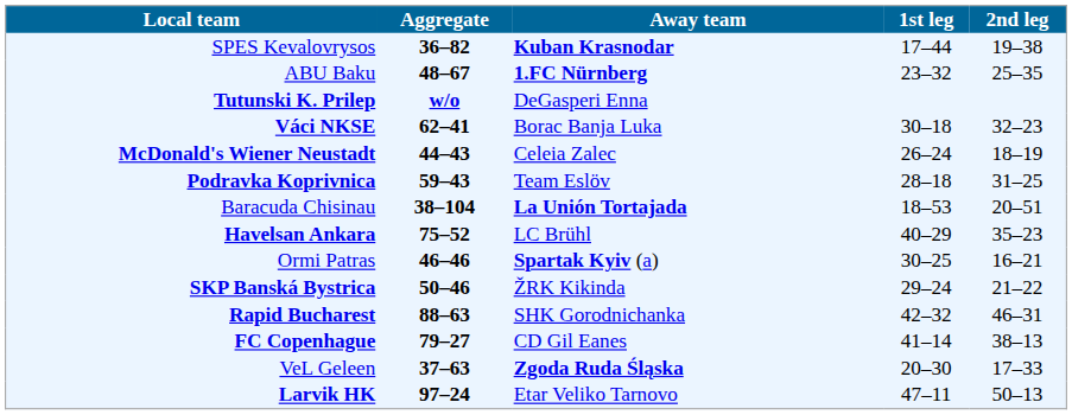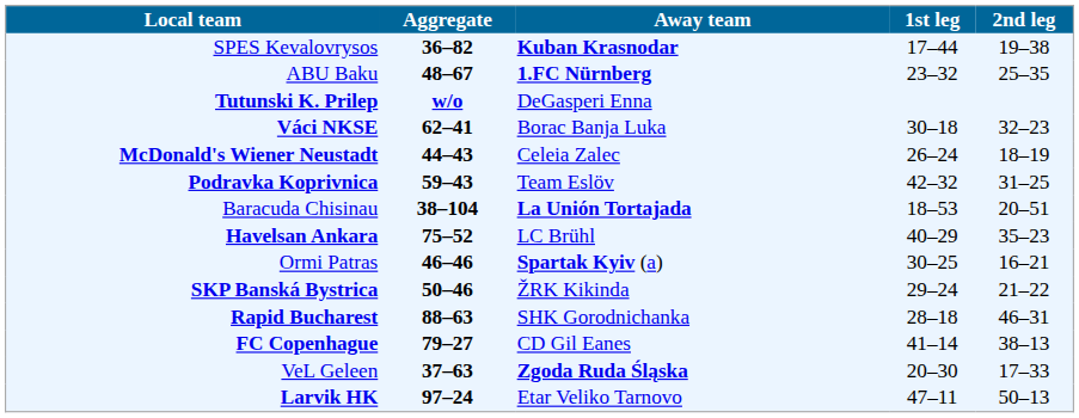 <table cellspacing="0" style="background: #EBF5FF; border: 1px #aaa solid; border-collapse: collapse; font-size: 95%;" width=50%>
 <tr bgcolor=#006699 style="color:white;">
 <th width=35%>Local team</th>
 <th>Aggregate</th>
 <th width=35%>Away team</th>
 <th>1st leg</th>
 <th>2nd leg</th>
 </tr>
 <tr>
 <td align="right"><a href='#'>SPES Kevalovrysos</a> </td>
 <td align="center"><strong>36–82</strong></td>
 <td> <strong><a href='#'>Kuban Krasnodar</a></strong></td>
 <td align="center">17–44</td>
 <td align="center">19–38</td>
 </tr>
 <tr>
 <td align="right"><a href='#'>ABU Baku</a> </td>
 <td align="center"><strong>48–67</strong></td>
 <td> <strong><a href='#'>1.FC Nürnberg</a></strong></td>
 <td align="center">23–32</td>
 <td align="center">25–35</td>
 </tr>
 <tr>
 <td align="right"><strong><a href='#'>Tutunski K. Prilep</a></strong> </td>
 <td align="center"><strong><a href='#'>w/o</a></strong></td>
 <td> <a href='#'>DeGasperi Enna</a></td>
 </tr>
 <tr>
 <td align="right"><strong><a href='#'>Váci NKSE</a></strong> </td>
 <td align="center"><strong>62–41</strong></td>
 <td> <a href='#'>Borac Banja Luka</a></td>
 <td align="center">30–18</td>
 <td align="center">32–23</td>
 </tr>
 <tr>
 <td align="right"><strong><a href='#'>McDonald's Wiener Neustadt</a></strong> </td>
 <td align="center"><strong>44–43</strong></td>
 <td> <a href='#'>Celeia Zalec</a></td>
 <td align="center">26–24</td>
 <td align="center">18–19</td>
 </tr>
 <tr>
 <td align="right"><strong><a href='#'>Podravka Koprivnica</a></strong> </td>
 <td align="center"><strong>59–43</strong></td>
 <td> <a href='#'>Team Eslöv</a></td>
-<td align="center">28–18</td>
+<td align="center">42–32</td>
 <td align="center">31–25</td>
 </tr>
 <tr>
 <td align="right"><a href='#'>Baracuda Chisinau</a> </td>
 <td align="center"><strong>38–104</strong></td>
 <td> <strong><a href='#'>La Unión Tortajada</a></strong></td>
 <td align="center">18–53</td>
 <td align="center">20–51</td>
 </tr>
 <tr>
 <td align="right"><strong><a href='#'>Havelsan Ankara</a></strong> </td>
 <td align="center"><strong>75–52</strong></td>
 <td> <a href='#'>LC Brühl</a></td>
 <td align="center">40–29</td>
 <td align="center">35–23</td>
 </tr>
 <tr>
 <td align="right"><a href='#'>Ormi Patras</a> </td>
 <td align="center"><strong>46–46</strong></td>
 <td> <strong><a href='#'>Spartak Kyiv</a></strong> (<a href='#'>a</a>)</td>
 <td align="center">30–25</td>
 <td align="center">16–21</td>
 </tr>
 <tr>
 <td align="right"><strong><a href='#'>SKP Banská Bystrica</a></strong> </td>
 <td align="center"><strong>50–46</strong></td>
 <td> <a href='#'>ŽRK Kikinda</a></td>
 <td align="center">29–24</td>
 <td align="center">21–22</td>
 </tr>
 <tr>
 <td align="right"><strong><a href='#'>Rapid Bucharest</a></strong> </td>
 <td align="center"><strong>88–63</strong></td>
 <td> <a href='#'>SHK Gorodnichanka</a></td>
-<td align="center">42–32</td>
+<td align="center">28–18</td>
 <td align="center">46–31</td>
 </tr>
 <tr>
 <td align="right"><strong><a href='#'>FC Copenhague</a></strong> </td>
 <td align="center"><strong>79–27</strong></td>
 <td> <a href='#'>CD Gil Eanes</a></td>
 <td align="center">41–14</td>
 <td align="center">38–13</td>
 </tr>
 <tr>
 <td align="right"><a href='#'>VeL Geleen</a> </td>
 <td align="center"><strong>37–63</strong></td>
 <td> <strong><a href='#'>Zgoda Ruda Śląska</a></strong></td>
 <td align="center">20–30</td>
 <td align="center">17–33</td>
 </tr>
 <tr>
 <td align="right"><strong><a href='#'>Larvik HK</a></strong> </td>
 <td align="center"><strong>97–24</strong></td>
 <td> <a href='#'>Etar Veliko Tarnovo</a></td>
 <td align="center">47–11</td>
 <td align="center">50–13</td>
 </tr>
 <tr>
 </tr>
 </table>
